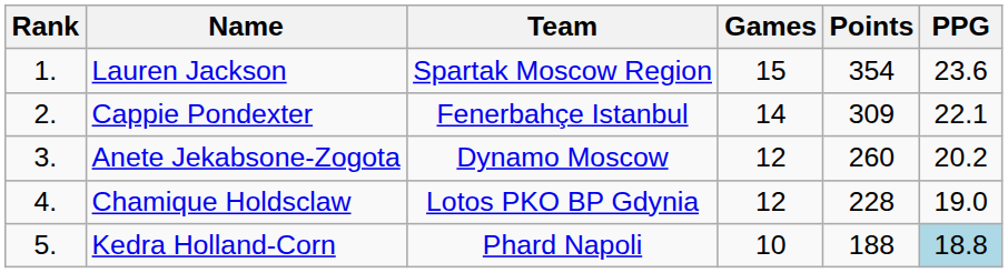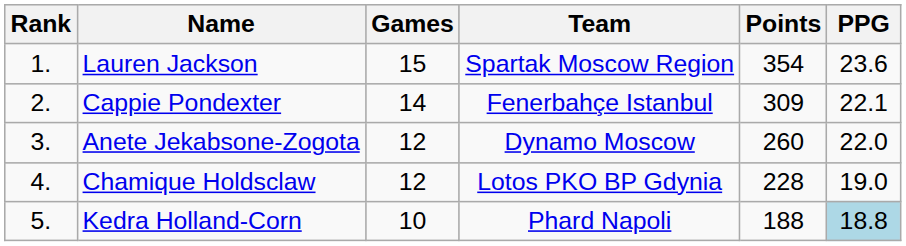 <table class="wikitable" style="text-align: center;">
 <tr>
 <th>Rank</th>
 <th>Name</th>
+<th>Games</th>
 <th>Team</th>
-<th>Games</th>
 <th>Points</th>
 <th width=40>PPG</th>
 </tr>
 <tr>
 <td>1.</td>
 <td align="left"> <a href='#'>Lauren Jackson</a></td>
+<td>15</td>
 <td><a href='#'>Spartak Moscow Region</a></td>
-<td>15</td>
 <td>354</td>
 <td>23.6</td>
 </tr>
 <tr>
 <td>2.</td>
 <td align="left"> <a href='#'>Cappie Pondexter</a></td>
+<td>14</td>
 <td><a href='#'>Fenerbahçe Istanbul</a></td>
-<td>14</td>
 <td>309</td>
 <td>22.1</td>
 </tr>
 <tr>
 <td>3.</td>
 <td align="left"> <a href='#'>Anete Jekabsone-Zogota</a></td>
+<td>12</td>
 <td><a href='#'>Dynamo Moscow</a></td>
-<td>12</td>
 <td>260</td>
-<td>20.2</td>
+<td>22.0</td>
 </tr>
 <tr>
 <td>4.</td>
 <td align="left"> <a href='#'>Chamique Holdsclaw</a></td>
+<td>12</td>
 <td><a href='#'>Lotos PKO BP Gdynia</a></td>
-<td>12</td>
 <td>228</td>
 <td>19.0</td>
 </tr>
 <tr>
 <td>5.</td>
 <td align="left"> <a href='#'>Kedra Holland-Corn</a></td>
+<td>10</td>
 <td><a href='#'>Phard Napoli</a></td>
-<td>10</td>
 <td>188</td>
 <td style="background: lightblue;">18.8</td>
 </tr>
 </table>
